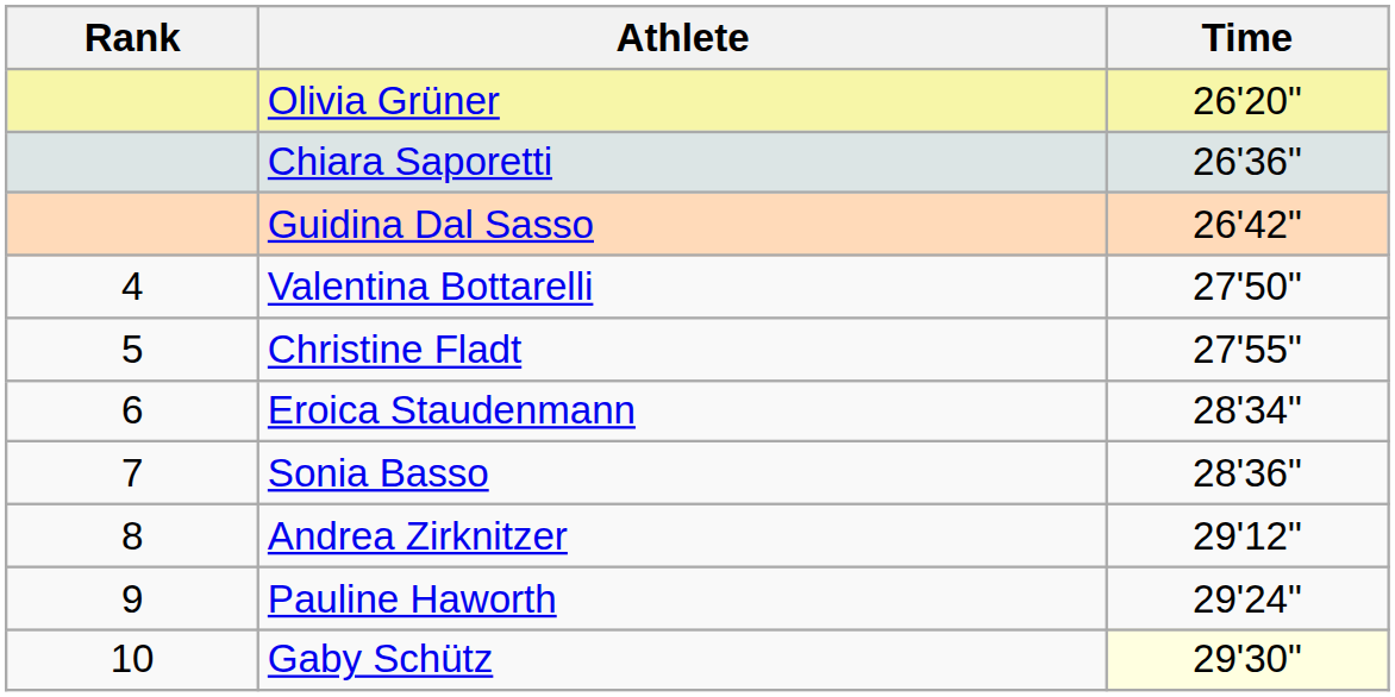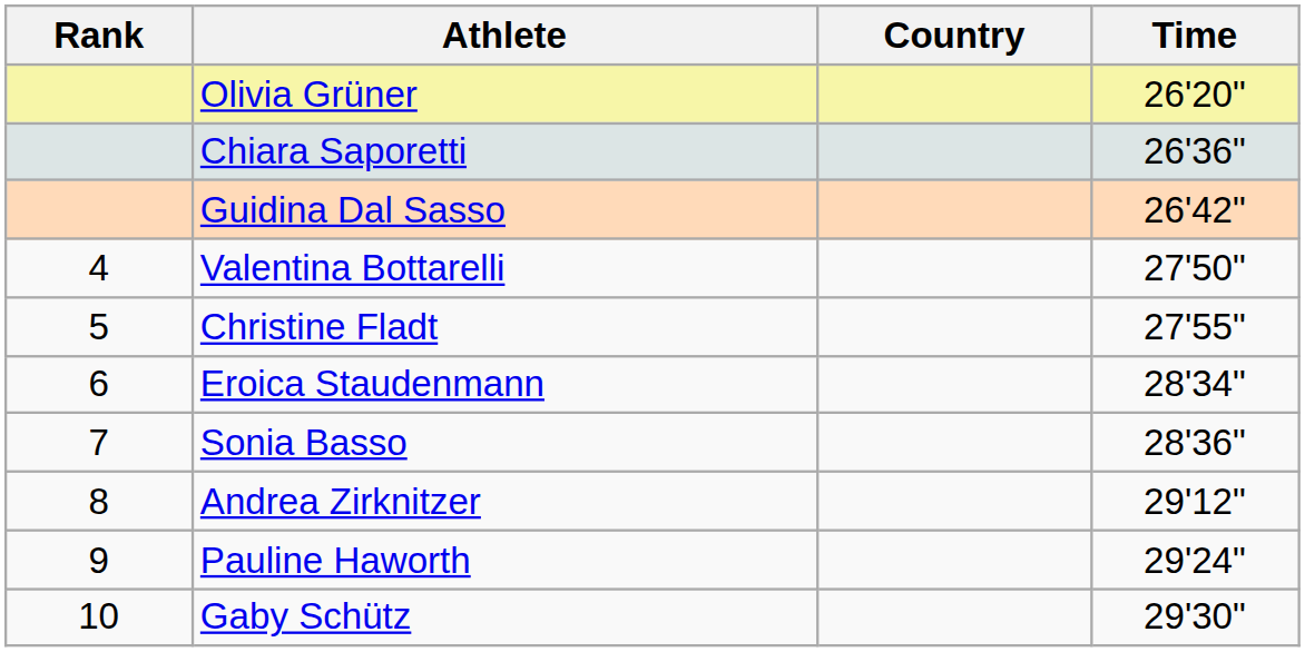 <table class="wikitable" width=40% style="font-size:90%; text-align:center;">
 <tr>
 <th>Rank</th>
 <th>Athlete</th>
+<th>Country</th>
 <th>Time</th>
 </tr>
 <tr bgcolor="#F7F6A8">
 <td></td>
 <td align=left><a href='#'>Olivia Grüner</a></td>
+<td align=left></td>
 <td>26'20"</td>
 </tr>
 <tr bgcolor="#DCE5E5">
 <td></td>
 <td align=left><a href='#'>Chiara Saporetti</a></td>
+<td align=left></td>
 <td>26'36"</td>
 </tr>
 <tr bgcolor="#FFDAB9">
 <td></td>
 <td align=left><a href='#'>Guidina Dal Sasso</a></td>
+<td align=left></td>
 <td>26'42"</td>
 </tr>
 <tr>
 <td>4</td>
 <td align=left><a href='#'>Valentina Bottarelli</a></td>
+<td align=left></td>
 <td>27'50"</td>
 </tr>
 <tr>
 <td>5</td>
 <td align=left><a href='#'>Christine Fladt</a></td>
+<td align=left></td>
 <td>27'55"</td>
 </tr>
 <tr>
 <td>6</td>
 <td align=left><a href='#'>Eroica Staudenmann</a></td>
+<td align=left></td>
 <td>28'34"</td>
 </tr>
 <tr>
 <td>7</td>
 <td align=left><a href='#'>Sonia Basso</a></td>
+<td align=left></td>
 <td>28'36"</td>
 </tr>
 <tr>
 <td>8</td>
 <td align=left><a href='#'>Andrea Zirknitzer</a></td>
+<td align=left></td>
 <td>29'12"</td>
 </tr>
 <tr>
 <td>9</td>
 <td align=left><a href='#'>Pauline Haworth</a></td>
+<td align=left></td>
 <td>29'24"</td>
 </tr>
 <tr>
 <td>10</td>
 <td align=left><a href='#'>Gaby Schütz</a></td>
-<td style="background: lightyellow;">29'30"</td>
+<td align=left></td>
+<td>29'30"</td>
 </tr>
 </table>
